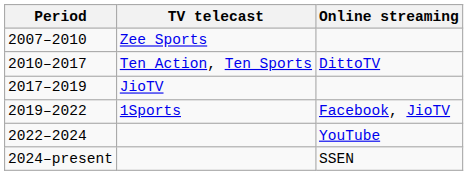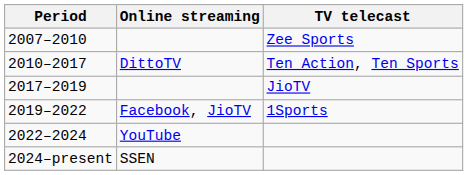 <table class="wikitable" style="text-align:left;">
 <tr>
 <th>Period</th>
+<th>Online streaming</th>
 <th>TV telecast</th>
-<th>Online streaming</th>
 </tr>
 <tr>
 <td>2007–2010</td>
+<td></td>
 <td><a href='#'>Zee Sports</a></td>
+</tr>
+<tr>
+<td>2010–2017</td>
+<td><a href='#'>DittoTV</a></td>
+<td><a href='#'>Ten Action</a>, <a href='#'>Ten Sports</a></td>
+</tr>
+<tr>
+<td>2017–2019</td>
+<td></td>
+<td><a href='#'>JioTV</a></td>
+</tr>
+<tr>
+<td>2019–2022</td>
+<td><a href='#'>Facebook</a>, <a href='#'>JioTV</a></td>
+<td><a href='#'>1Sports</a></td>
+</tr>
+<tr>
+<td>2022–2024</td>
+<td><a href='#'>YouTube</a></td>
 <td></td>
 </tr>
 <tr>
-<td>2010–2017</td>
-<td><a href='#'>Ten Action</a>, <a href='#'>Ten Sports</a></td>
-<td><a href='#'>DittoTV</a></td>
-</tr>
-<tr>
-<td>2017–2019</td>
-<td><a href='#'>JioTV</a></td>
+<td>2024–present</td>
+<td>SSEN</td>
 <td></td>
 </tr>
-<tr>
-<td>2019–2022</td>
-<td><a href='#'>1Sports</a></td>
-<td><a href='#'>Facebook</a>, <a href='#'>JioTV</a></td>
-</tr>
-<tr>
-<td>2022–2024</td>
-<td></td>
-<td><a href='#'>YouTube</a></td>
-</tr>
-<tr>
-<td>2024–present</td>
-<td></td>
-<td>SSEN</td>
-</tr>
 </table>
